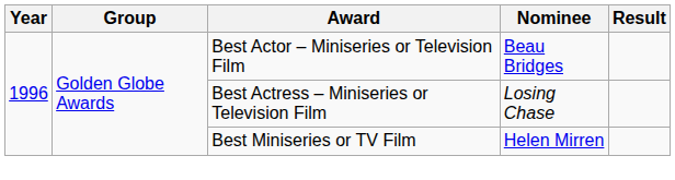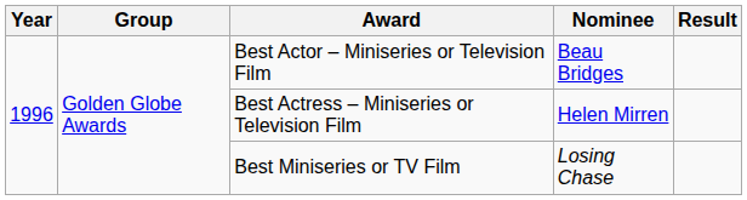 <table class="wikitable">
 <tr>
 <th>Year</th>
 <th>Group</th>
 <th>Award</th>
 <th>Nominee</th>
 <th>Result</th>
 </tr>
 <tr>
 <td rowspan=3><a href='#'>1996</a></td>
 <td rowspan=3><a href='#'>Golden Globe Awards</a></td>
 <td>Best Actor – Miniseries or Television Film</td>
 <td><a href='#'>Beau Bridges</a></td>
 <td></td>
 </tr>
 <tr>
 <td>Best Actress – Miniseries or Television Film</td>
-<td><em>Losing Chase</em></td>
+<td><a href='#'>Helen Mirren</a></td>
 <td></td>
 </tr>
 <tr>
 <td>Best Miniseries or TV Film</td>
-<td><a href='#'>Helen Mirren</a></td>
+<td><em>Losing Chase</em></td>
 <td></td>
 </tr>
 </table>
